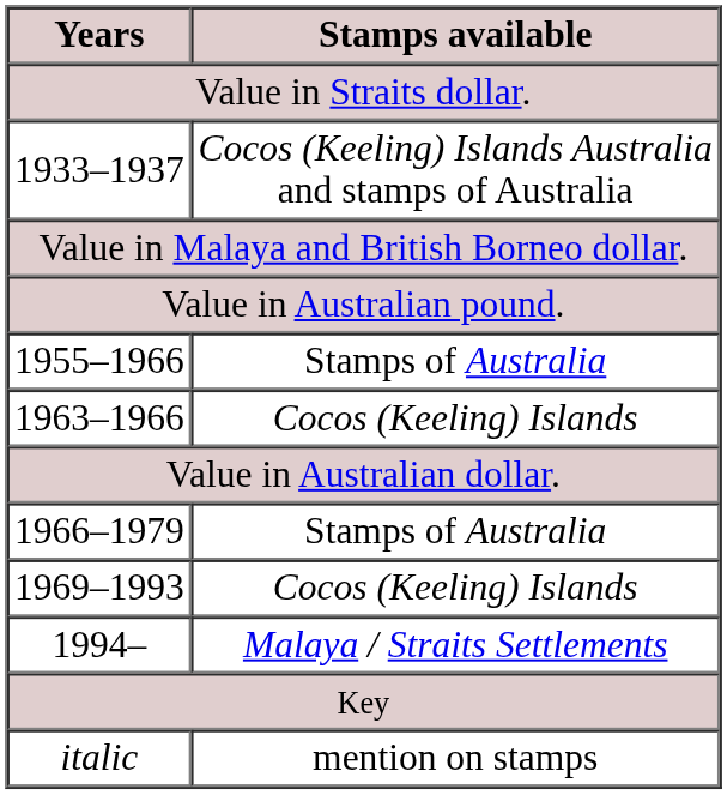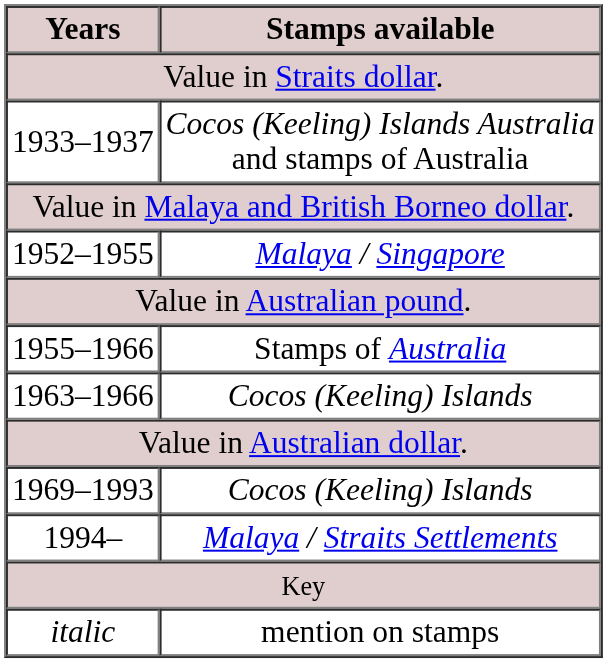 <table border="1" cellpadding="2" cellspacing="0" style="text-align:center">
 <tr>
 <th style="background:#E0CECE">Years</th>
 <th style="background:#E0CECE">Stamps available</th>
 </tr>
 <tr>
 <td style="background:#E0CECE" colspan="2">Value in <a href='#'>Straits dollar</a>.</td>
 </tr>
 <tr>
 <td>1933–1937</td>
 <td><em>Cocos (Keeling) Islands Australia</em><br>and stamps of Australia</td>
 </tr>
 <tr>
 <td style="background:#E0CECE" colspan="2">Value in <a href='#'>Malaya and British Borneo dollar</a>.</td>
 </tr>
 <tr>
+<td>1952–1955</td>
+<td><em><a href='#'>Malaya</a> / <a href='#'>Singapore</a></em></td>
+</tr>
+<tr>
 <td style="background:#E0CECE" colspan="2">Value in <a href='#'>Australian pound</a>.</td>
 </tr>
 <tr>
 <td>1955–1966</td>
 <td>Stamps of <em><a href='#'>Australia</a></em></td>
 </tr>
 <tr>
 <td>1963–1966</td>
 <td><em>Cocos (Keeling) Islands</em></td>
 </tr>
 <tr>
 <td style="background:#E0CECE" colspan="2">Value in <a href='#'>Australian dollar</a>.</td>
-</tr>
-<tr>
-<td>1966–1979</td>
-<td>Stamps of <em>Australia</em></td>
 </tr>
 <tr>
 <td>1969–1993</td>
 <td><em>Cocos (Keeling) Islands</em></td>
 </tr>
 <tr>
 <td>1994–</td>
 <td><em><a href='#'>Malaya</a> / <a href='#'>Straits Settlements</a></em></td>
 </tr>
 <tr>
 <td style="background:#E0CECE" colspan="2"><small>Key</small></td>
 </tr>
 <tr>
 <td><em>italic</em></td>
 <td>mention on stamps</td>
 </tr>
 <tr>
 </tr>
 </table>
